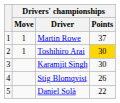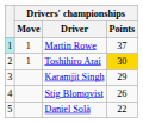 <table class="wikitable" style="font-size:85%;">
 <tr>
 <th rowspan="2"></th>
 <th colspan="3" nowrap>Drivers' championships</th>
 </tr>
 <tr>
 <th>Move</th>
 <th>Driver</th>
 <th>Points</th>
 </tr>
 <tr>
-<td align="center">1</td>
+<td align="center" style="background: paleturquoise;">1</td>
 <td align="center"> 1</td>
 <td> <a href='#'>Martin Rowe</a></td>
 <td align="center">37</td>
 </tr>
 <tr>
 <td align="center">2</td>
 <td align="center"> 1</td>
 <td> <a href='#'>Toshihiro Arai</a></td>
 <td align="center" style="background: gold;">30</td>
 </tr>
 <tr>
 <td align="center">3</td>
 <td align="center"></td>
 <td> <a href='#'>Karamjit Singh</a></td>
-<td align="center">30</td>
+<td align="center">29</td>
 </tr>
 <tr>
 <td align="center">4</td>
 <td align="center"></td>
 <td> <a href='#'>Stig Blomqvist</a></td>
 <td align="center">26</td>
 </tr>
 <tr>
 <td align="center">5</td>
 <td align="center"></td>
 <td> <a href='#'>Daniel Solà</a></td>
 <td align="center">22</td>
 </tr>
 </table>
